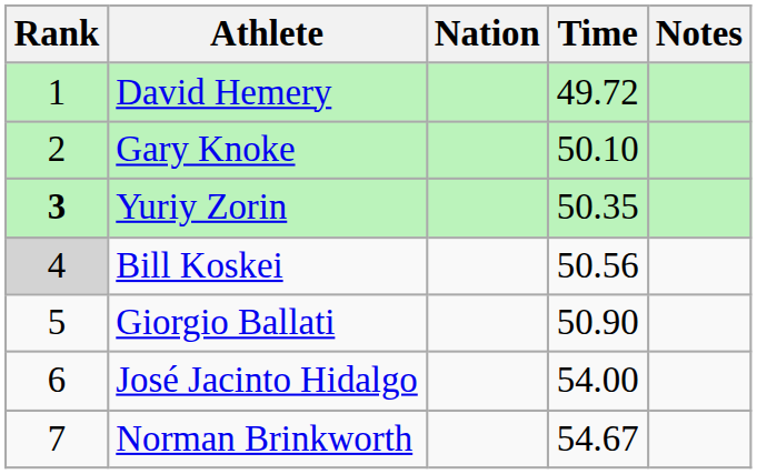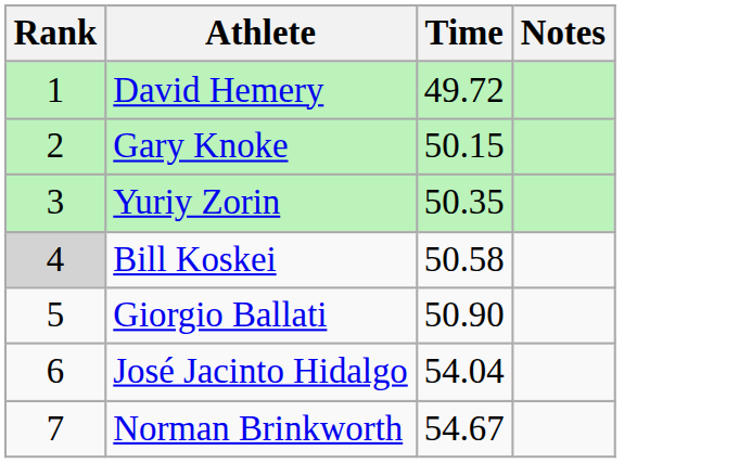 <table class="wikitable sortable" style="text-align:center">
 <tr>
 <th>Rank</th>
 <th>Athlete</th>
-<th>Nation</th>
 <th>Time</th>
 <th>Notes</th>
 </tr>
 <tr bgcolor=bbf3bb>
 <td>1</td>
 <td align=left><a href='#'>David Hemery</a></td>
-<td align=left></td>
 <td>49.72</td>
 <td></td>
 </tr>
 <tr bgcolor=bbf3bb>
 <td>2</td>
 <td align=left><a href='#'>Gary Knoke</a></td>
-<td align=left></td>
-<td>50.10</td>
+<td>50.15</td>
 <td></td>
 </tr>
 <tr bgcolor=bbf3bb>
-<td><strong>3</strong></td>
+<td>3</td>
 <td align=left><a href='#'>Yuriy Zorin</a></td>
-<td align=left></td>
 <td>50.35</td>
 <td></td>
 </tr>
 <tr>
 <td style="background: lightgrey;">4</td>
 <td align=left><a href='#'>Bill Koskei</a></td>
-<td align=left></td>
-<td>50.56</td>
+<td>50.58</td>
 <td></td>
 </tr>
 <tr>
 <td>5</td>
 <td align=left><a href='#'>Giorgio Ballati</a></td>
-<td align=left></td>
 <td>50.90</td>
 <td></td>
 </tr>
 <tr>
 <td>6</td>
 <td align=left><a href='#'>José Jacinto Hidalgo</a></td>
-<td align=left></td>
-<td>54.00</td>
+<td>54.04</td>
 <td></td>
 </tr>
 <tr>
 <td>7</td>
 <td align=left><a href='#'>Norman Brinkworth</a></td>
-<td align=left></td>
 <td>54.67</td>
 <td></td>
 </tr>
 </table>
